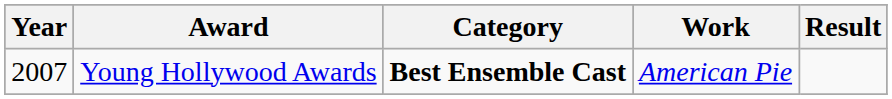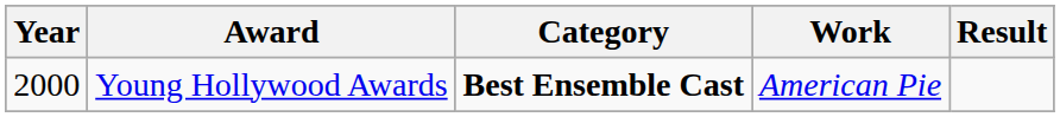 <table class="wikitable">
 <tr>
 <th>Year</th>
 <th>Award</th>
 <th>Category</th>
 <th>Work</th>
 <th>Result</th>
 </tr>
 <tr>
-<td>2007</td>
+<td>2000</td>
 <td><a href='#'>Young Hollywood Awards</a></td>
 <td><strong>Best Ensemble Cast</strong></td>
 <td><em><a href='#'>American Pie</a></em></td>
 <td></td>
 </tr>
 </table>
